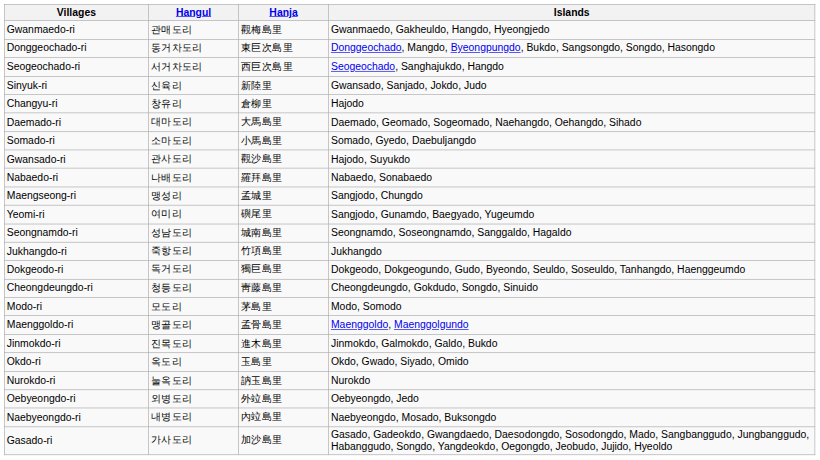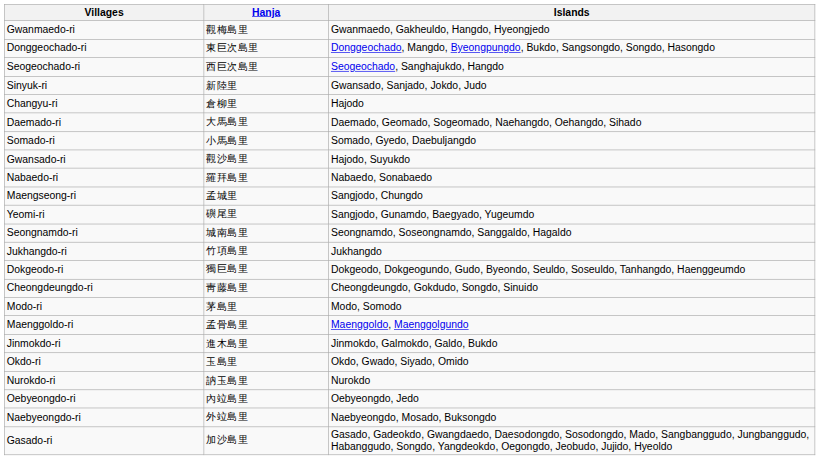 <table class="wikitable">
 <tr>
 <th>Villages</th>
-<th><a href='#'>Hangul</a></th>
 <th><a href='#'>Hanja</a></th>
 <th width=60%>Islands</th>
 </tr>
 <tr>
 <td>Gwanmaedo-ri</td>
-<td>관매도리</td>
 <td>觀梅島里</td>
 <td>Gwanmaedo, Gakheuldo, Hangdo, Hyeongjedo</td>
 </tr>
 <tr>
 <td>Donggeochado-ri</td>
-<td>동거차도리</td>
 <td>東巨次島里</td>
 <td><a href='#'>Donggeochado</a>, Mangdo, <a href='#'>Byeongpungdo</a>, Bukdo, Sangsongdo, Songdo, Hasongdo</td>
 </tr>
 <tr>
 <td>Seogeochado-ri</td>
-<td>서거차도리</td>
 <td>西巨次島里</td>
 <td><a href='#'>Seogeochado</a>, Sanghajukdo, Hangdo</td>
 </tr>
 <tr>
 <td>Sinyuk-ri</td>
-<td>신육리</td>
 <td>新陸里</td>
 <td>Gwansado, Sanjado, Jokdo, Judo</td>
 </tr>
 <tr>
 <td>Changyu-ri</td>
-<td>창유리</td>
 <td>倉柳里</td>
 <td>Hajodo</td>
 </tr>
 <tr>
 <td>Daemado-ri</td>
-<td>대마도리</td>
 <td>大馬島里</td>
 <td>Daemado, Geomado, Sogeomado, Naehangdo, Oehangdo, Sihado</td>
 </tr>
 <tr>
 <td>Somado-ri</td>
-<td>소마도리</td>
 <td>小馬島里</td>
 <td>Somado, Gyedo, Daebuljangdo</td>
 </tr>
 <tr>
 <td>Gwansado-ri</td>
-<td>관사도리</td>
 <td>觀沙島里</td>
 <td>Hajodo, Suyukdo</td>
 </tr>
 <tr>
 <td>Nabaedo-ri</td>
-<td>나배도리</td>
 <td>羅拜島里</td>
 <td>Nabaedo, Sonabaedo</td>
 </tr>
 <tr>
 <td>Maengseong-ri</td>
-<td>맹성리</td>
 <td>孟城里</td>
 <td>Sangjodo, Chungdo</td>
 </tr>
 <tr>
 <td>Yeomi-ri</td>
-<td>여미리</td>
 <td>礖尾里</td>
 <td>Sangjodo, Gunamdo, Baegyado, Yugeumdo</td>
 </tr>
 <tr>
 <td>Seongnamdo-ri</td>
-<td>성남도리</td>
 <td>城南島里</td>
 <td>Seongnamdo, Soseongnamdo, Sanggaldo, Hagaldo</td>
 </tr>
 <tr>
 <td>Jukhangdo-ri</td>
-<td>죽항도리</td>
 <td>竹項島里</td>
 <td>Jukhangdo</td>
 </tr>
 <tr>
 <td>Dokgeodo-ri</td>
-<td>독거도리</td>
 <td>獨巨島里</td>
 <td>Dokgeodo, Dokgeogundo, Gudo, Byeondo, Seuldo, Soseuldo, Tanhangdo, Haenggeumdo</td>
 </tr>
 <tr>
 <td>Cheongdeungdo-ri</td>
-<td>청등도리</td>
 <td>靑藤島里</td>
 <td>Cheongdeungdo, Gokdudo, Songdo, Sinuido</td>
 </tr>
 <tr>
 <td>Modo-ri</td>
-<td>모도리</td>
 <td>茅島里</td>
 <td>Modo, Somodo</td>
 </tr>
 <tr>
 <td>Maenggoldo-ri</td>
-<td>맹골도리</td>
 <td>孟骨島里</td>
 <td><a href='#'>Maenggoldo</a>, <a href='#'>Maenggolgundo</a></td>
 </tr>
 <tr>
 <td>Jinmokdo-ri</td>
-<td>진목도리</td>
 <td>進木島里</td>
 <td>Jinmokdo, Galmokdo, Galdo, Bukdo</td>
 </tr>
 <tr>
 <td>Okdo-ri</td>
-<td>옥도리</td>
 <td>玉島里</td>
 <td>Okdo, Gwado, Siyado, Omido</td>
 </tr>
 <tr>
 <td>Nurokdo-ri</td>
-<td>눌옥도리</td>
 <td>訥玉島里</td>
 <td>Nurokdo</td>
 </tr>
 <tr>
 <td>Oebyeongdo-ri</td>
-<td>외병도리</td>
-<td>外竝島里</td>
+<td>內竝島里</td>
 <td>Oebyeongdo, Jedo</td>
 </tr>
 <tr>
 <td>Naebyeongdo-ri</td>
-<td>내병도리</td>
-<td>內竝島里</td>
+<td>外竝島里</td>
 <td>Naebyeongdo, Mosado, Buksongdo</td>
 </tr>
 <tr>
 <td>Gasado-ri</td>
-<td>가사도리</td>
 <td>加沙島里</td>
 <td>Gasado, Gadeokdo, Gwangdaedo, Daesodongdo, Sosodongdo, Mado, Sangbanggudo, Jungbanggudo, Habanggudo, Songdo, Yangdeokdo, Oegongdo, Jeobudo, Jujido, Hyeoldo</td>
 </tr>
 </table>
